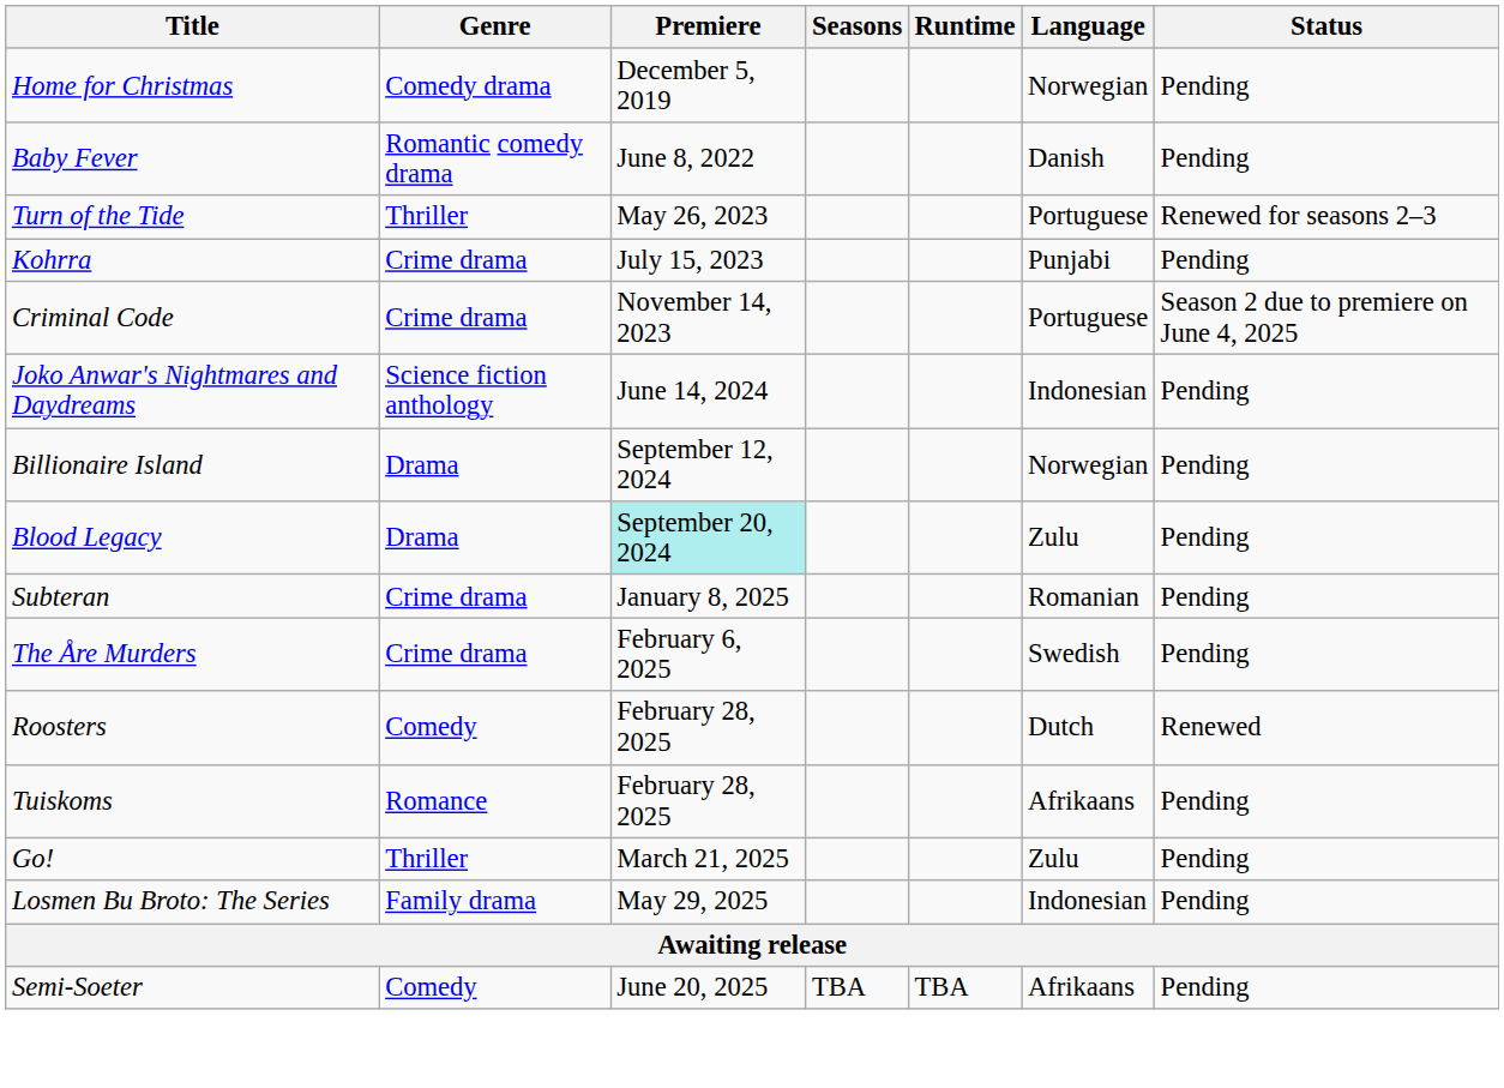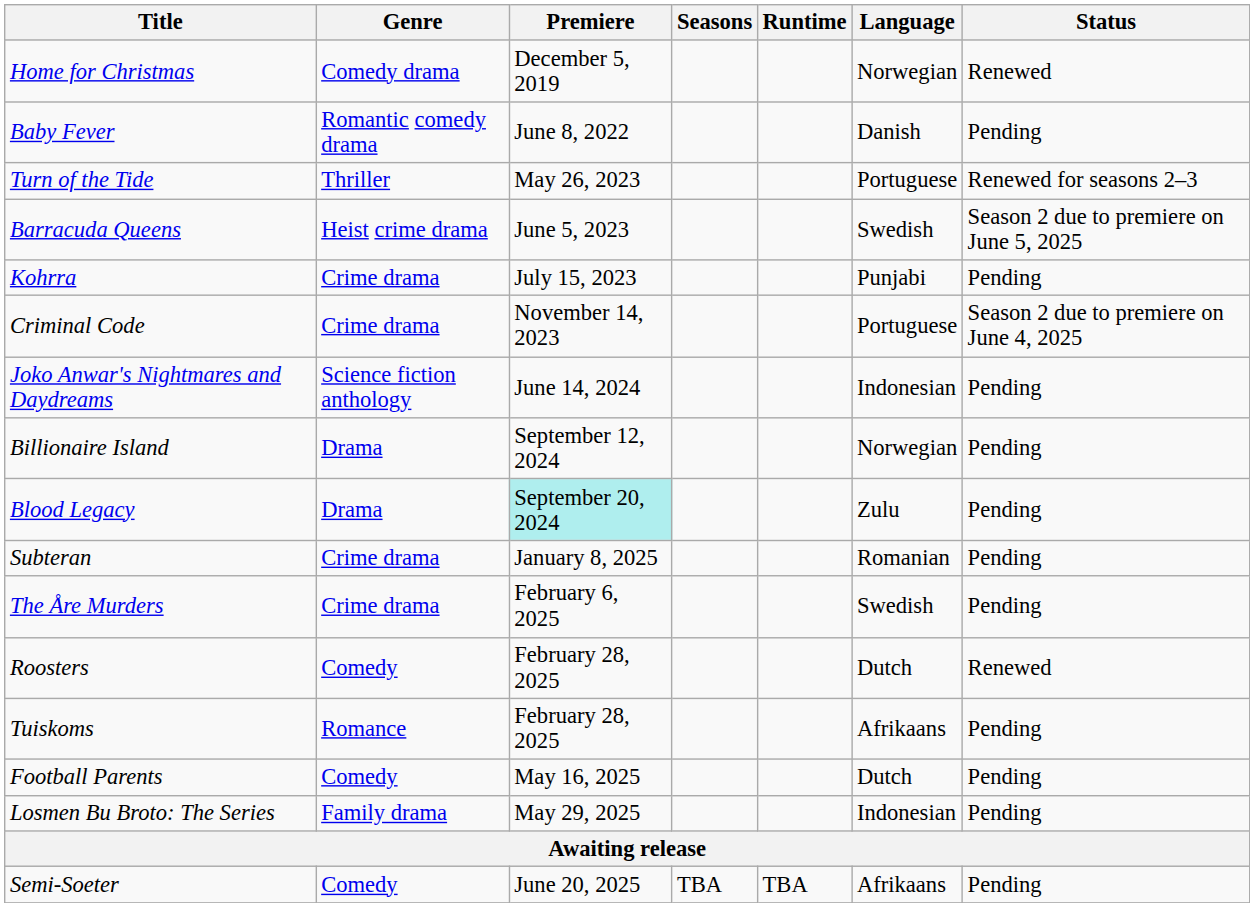 <table class="wikitable sortable" style="width:100%">
 <tr>
 <th scope="col" style="width:25%;">Title</th>
 <th>Genre</th>
 <th data-sort-type="date">Premiere</th>
 <th>Seasons</th>
 <th>Runtime</th>
 <th>Language</th>
 <th>Status</th>
 </tr>
 <tr>
 <td><em><a href='#'>Home for Christmas</a></em></td>
 <td><a href='#'>Comedy drama</a></td>
 <td>December 5, 2019</td>
 <td></td>
 <td></td>
 <td>Norwegian</td>
-<td>Pending</td>
+<td>Renewed</td>
 </tr>
 <tr>
 <td><em><a href='#'>Baby Fever</a></em></td>
 <td><a href='#'>Romantic</a> <a href='#'>comedy drama</a></td>
 <td>June 8, 2022</td>
 <td></td>
 <td></td>
 <td>Danish</td>
 <td>Pending</td>
 </tr>
 <tr>
 <td><em><a href='#'>Turn of the Tide</a></em></td>
 <td><a href='#'>Thriller</a></td>
 <td>May 26, 2023</td>
 <td></td>
 <td></td>
 <td>Portuguese</td>
 <td>Renewed for seasons 2–3</td>
+</tr>
+<tr>
+<td><em><a href='#'>Barracuda Queens</a></em></td>
+<td><a href='#'>Heist</a> <a href='#'>crime drama</a></td>
+<td>June 5, 2023</td>
+<td></td>
+<td></td>
+<td>Swedish</td>
+<td>Season 2 due to premiere on June 5, 2025</td>
 </tr>
 <tr>
 <td><em><a href='#'>Kohrra</a></em></td>
 <td><a href='#'>Crime drama</a></td>
 <td>July 15, 2023</td>
 <td></td>
 <td></td>
 <td>Punjabi</td>
 <td>Pending</td>
 </tr>
 <tr>
 <td><em>Criminal Code</em></td>
 <td><a href='#'>Crime drama</a></td>
 <td>November 14, 2023</td>
 <td></td>
 <td></td>
 <td>Portuguese</td>
 <td>Season 2 due to premiere on June 4, 2025</td>
 </tr>
 <tr>
 <td><em><a href='#'>Joko Anwar's Nightmares and Daydreams</a></em></td>
 <td><a href='#'>Science fiction</a> <a href='#'>anthology</a></td>
 <td>June 14, 2024</td>
 <td></td>
 <td></td>
 <td>Indonesian</td>
 <td>Pending</td>
 </tr>
 <tr>
 <td><em>Billionaire Island</em></td>
 <td><a href='#'>Drama</a></td>
 <td>September 12, 2024</td>
 <td></td>
 <td></td>
 <td>Norwegian</td>
 <td>Pending</td>
 </tr>
 <tr>
 <td><em><a href='#'>Blood Legacy</a></em></td>
 <td><a href='#'>Drama</a></td>
 <td style="background: paleturquoise;">September 20, 2024</td>
 <td></td>
 <td></td>
 <td>Zulu</td>
 <td>Pending</td>
 </tr>
 <tr>
 <td><em>Subteran</em></td>
 <td><a href='#'>Crime drama</a></td>
 <td>January 8, 2025</td>
 <td></td>
 <td></td>
 <td>Romanian</td>
 <td>Pending</td>
 </tr>
 <tr>
 <td><em><a href='#'>The Åre Murders</a></em></td>
 <td><a href='#'>Crime drama</a></td>
 <td>February 6, 2025</td>
 <td></td>
 <td></td>
 <td>Swedish</td>
 <td>Pending</td>
 </tr>
 <tr>
 <td><em>Roosters</em></td>
 <td><a href='#'>Comedy</a></td>
 <td>February 28, 2025</td>
 <td></td>
 <td></td>
 <td>Dutch</td>
 <td>Renewed</td>
 </tr>
 <tr>
 <td><em>Tuiskoms</em></td>
 <td><a href='#'>Romance</a></td>
 <td>February 28, 2025</td>
 <td></td>
 <td></td>
 <td>Afrikaans</td>
 <td>Pending</td>
 </tr>
 <tr>
-<td><em>Go!</em></td>
-<td><a href='#'>Thriller</a></td>
-<td>March 21, 2025</td>
+<td><em>Football Parents</em></td>
+<td><a href='#'>Comedy</a></td>
+<td>May 16, 2025</td>
 <td></td>
 <td></td>
-<td>Zulu</td>
+<td>Dutch</td>
 <td>Pending</td>
 </tr>
 <tr>
 <td><em>Losmen Bu Broto: The Series</em></td>
 <td><a href='#'>Family drama</a></td>
 <td>May 29, 2025</td>
 <td></td>
 <td></td>
 <td>Indonesian</td>
 <td>Pending</td>
 </tr>
 <tr>
 <th data-sort-value="zzz" colspan="7">Awaiting release</th>
 </tr>
 <tr>
 <td><em>Semi-Soeter</em></td>
 <td><a href='#'>Comedy</a></td>
 <td>June 20, 2025</td>
 <td>TBA</td>
 <td>TBA</td>
 <td>Afrikaans</td>
 <td>Pending</td>
 </tr>
 </table>
